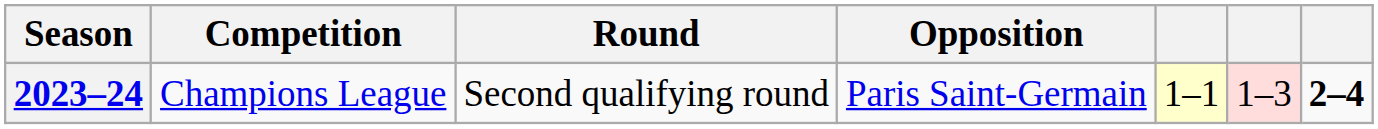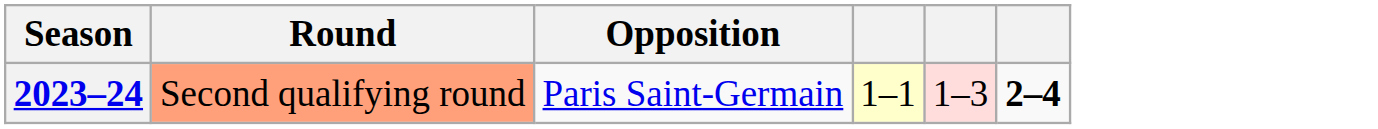 <table class="wikitable plainrowheaders">
 <tr>
 <th scope="col">Season</th>
-<th scope="col">Competition</th>
 <th scope="col">Round</th>
 <th scope="col">Opposition</th>
 <th scope="col"></th>
 <th scope="col"></th>
 <th scope="col"></th>
 </tr>
 <tr>
 <th rowspan="1" scope="row" style="text-align:center"><a href='#'>2023–24</a></th>
-<td rowspan="1"><a href='#'>Champions League</a></td>
-<td>Second qualifying round</td>
+<td style="background: lightsalmon;">Second qualifying round</td>
 <td> <a href='#'>Paris Saint-Germain</a></td>
 <td bgcolor="#ffffcc" style="text-align:center;">1–1</td>
 <td bgcolor="#ffdddd" style="text-align:center;">1–3</td>
 <td style="text-align:center;"><strong>2–4</strong></td>
 </tr>
 </table>
